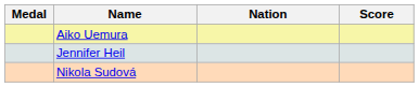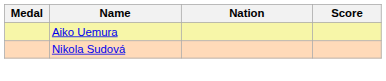 <table class=wikitable style="border:1px solid #AAAAAA;font-size:90%">
 <tr bgcolor="#E4E4E4">
 <th width=50>Medal</th>
 <th width=160>Name</th>
 <th width=160>Nation</th>
 <th width=80>Score</th>
 </tr>
 <tr bgcolor="#F7F6A8">
 <td align="center"></td>
 <td><a href='#'>Aiko Uemura</a></td>
 <td></td>
 <td align="center"></td>
 </tr>
-<tr bgcolor="#DCE5E5">
-<td align="center"></td>
-<td><a href='#'>Jennifer Heil</a></td>
-<td></td>
-<td align="center"></td>
-</tr>
 <tr bgcolor="#FFDAB9">
 <td align="center"></td>
 <td><a href='#'>Nikola Sudová</a></td>
 <td></td>
 <td align="center"></td>
 </tr>
 </table>
